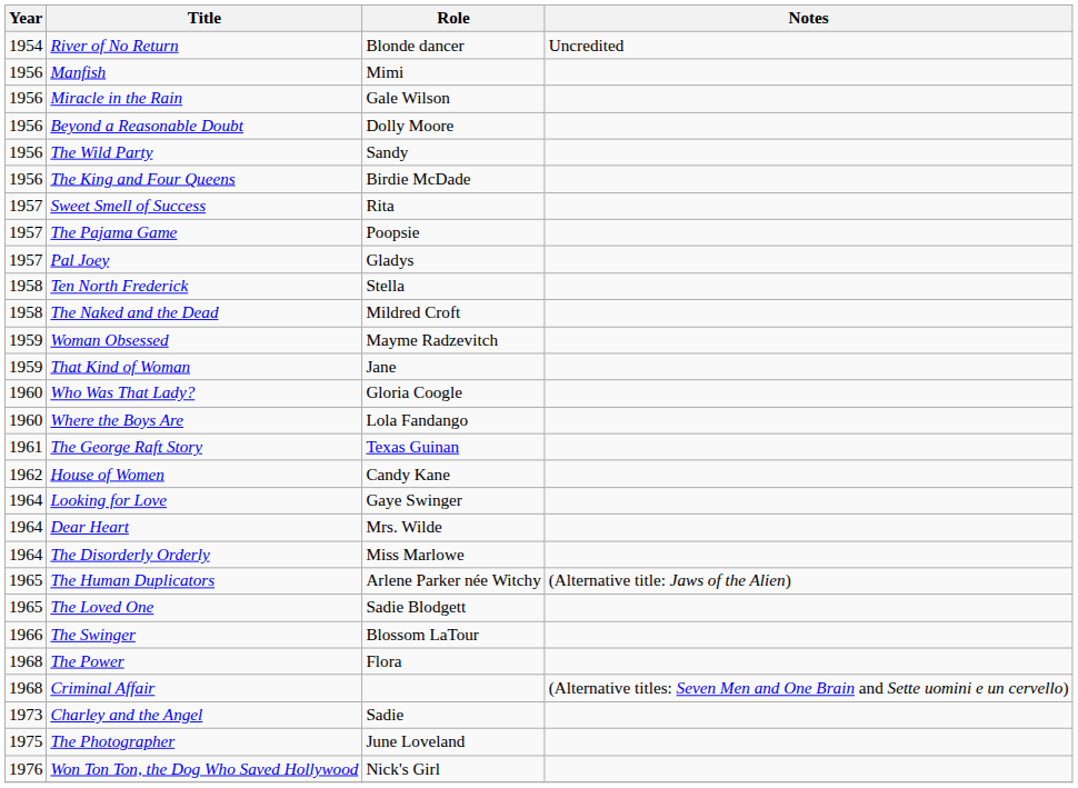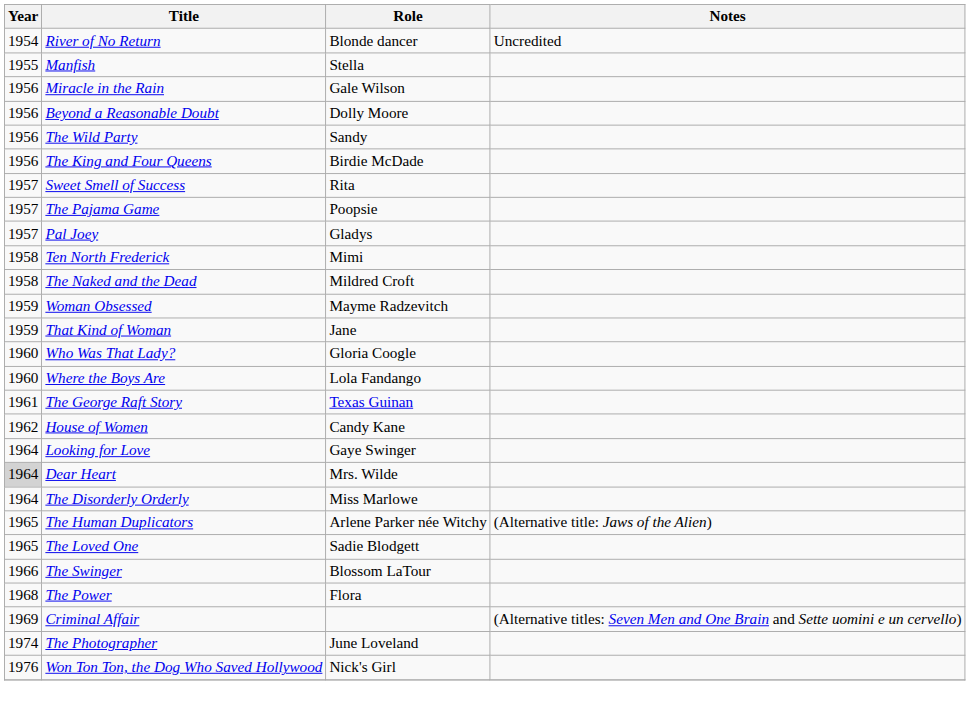 <table class="wikitable sortable">
 <tr>
 <th>Year</th>
 <th>Title</th>
 <th>Role</th>
 <th>Notes</th>
 </tr>
 <tr>
 <td>1954</td>
 <td><em><a href='#'>River of No Return</a></em></td>
 <td>Blonde dancer</td>
 <td>Uncredited</td>
 </tr>
 <tr>
-<td>1956</td>
+<td>1955</td>
 <td><em><a href='#'>Manfish</a></em></td>
-<td>Mimi</td>
+<td>Stella</td>
 <td></td>
 </tr>
 <tr>
 <td>1956</td>
 <td><em><a href='#'>Miracle in the Rain</a></em></td>
 <td>Gale Wilson</td>
 <td></td>
 </tr>
 <tr>
 <td>1956</td>
 <td><em><a href='#'>Beyond a Reasonable Doubt</a></em></td>
 <td>Dolly Moore</td>
 <td></td>
 </tr>
 <tr>
 <td>1956</td>
 <td><em><a href='#'>The Wild Party</a></em></td>
 <td>Sandy</td>
 <td></td>
 </tr>
 <tr>
 <td>1956</td>
 <td><em><a href='#'>The King and Four Queens</a></em></td>
 <td>Birdie McDade</td>
 <td></td>
 </tr>
 <tr>
 <td>1957</td>
 <td><em><a href='#'>Sweet Smell of Success</a></em></td>
 <td>Rita</td>
 <td></td>
 </tr>
 <tr>
 <td>1957</td>
 <td><em><a href='#'>The Pajama Game</a></em></td>
 <td>Poopsie</td>
 <td></td>
 </tr>
 <tr>
 <td>1957</td>
 <td><em><a href='#'>Pal Joey</a></em></td>
 <td>Gladys</td>
 <td></td>
 </tr>
 <tr>
 <td>1958</td>
 <td><em><a href='#'>Ten North Frederick</a></em></td>
-<td>Stella</td>
+<td>Mimi</td>
 <td></td>
 </tr>
 <tr>
 <td>1958</td>
 <td><em><a href='#'>The Naked and the Dead</a></em></td>
 <td>Mildred Croft</td>
 <td></td>
 </tr>
 <tr>
 <td>1959</td>
 <td><em><a href='#'>Woman Obsessed</a></em></td>
 <td>Mayme Radzevitch</td>
 <td></td>
 </tr>
 <tr>
 <td>1959</td>
 <td><em><a href='#'>That Kind of Woman</a></em></td>
 <td>Jane</td>
 <td></td>
 </tr>
 <tr>
 <td>1960</td>
 <td><em><a href='#'>Who Was That Lady?</a></em></td>
 <td>Gloria Coogle</td>
 <td></td>
 </tr>
 <tr>
 <td>1960</td>
 <td><em><a href='#'>Where the Boys Are</a></em></td>
 <td>Lola Fandango</td>
 <td></td>
 </tr>
 <tr>
 <td>1961</td>
 <td><em><a href='#'>The George Raft Story</a></em></td>
 <td><a href='#'>Texas Guinan</a></td>
 <td></td>
 </tr>
 <tr>
 <td>1962</td>
 <td><em><a href='#'>House of Women</a></em></td>
 <td>Candy Kane</td>
 <td></td>
 </tr>
 <tr>
 <td>1964</td>
 <td><em><a href='#'>Looking for Love</a></em></td>
 <td>Gaye Swinger</td>
 <td></td>
 </tr>
 <tr>
-<td>1964</td>
+<td style="background: lightgrey;">1964</td>
 <td><em><a href='#'>Dear Heart</a></em></td>
 <td>Mrs. Wilde</td>
 <td></td>
 </tr>
 <tr>
 <td>1964</td>
 <td><em><a href='#'>The Disorderly Orderly</a></em></td>
 <td>Miss Marlowe</td>
 <td></td>
 </tr>
 <tr>
 <td>1965</td>
 <td><em><a href='#'>The Human Duplicators</a></em></td>
 <td>Arlene Parker née Witchy</td>
 <td>(Alternative title: <em>Jaws of the Alien</em>)</td>
 </tr>
 <tr>
 <td>1965</td>
 <td><em><a href='#'>The Loved One</a></em></td>
 <td>Sadie Blodgett</td>
 <td></td>
 </tr>
 <tr>
 <td>1966</td>
 <td><em><a href='#'>The Swinger</a></em></td>
 <td>Blossom LaTour</td>
 <td></td>
 </tr>
 <tr>
 <td>1968</td>
 <td><em><a href='#'>The Power</a></em></td>
 <td>Flora</td>
 <td></td>
 </tr>
 <tr>
-<td>1968</td>
+<td>1969</td>
 <td><em><a href='#'>Criminal Affair</a></em></td>
 <td></td>
 <td>(Alternative titles: <em><a href='#'>Seven Men and One Brain</a></em> and <em>Sette uomini e un cervello</em>)</td>
 </tr>
 <tr>
-<td>1973</td>
-<td><em><a href='#'>Charley and the Angel</a></em></td>
-<td>Sadie</td>
-<td></td>
-</tr>
-<tr>
-<td>1975</td>
+<td>1974</td>
 <td><em><a href='#'>The Photographer</a></em></td>
 <td>June Loveland</td>
 <td></td>
 </tr>
 <tr>
 <td>1976</td>
 <td><em><a href='#'>Won Ton Ton, the Dog Who Saved Hollywood</a></em></td>
 <td>Nick's Girl</td>
 <td></td>
 </tr>
 <tr>
 </tr>
 </table>
